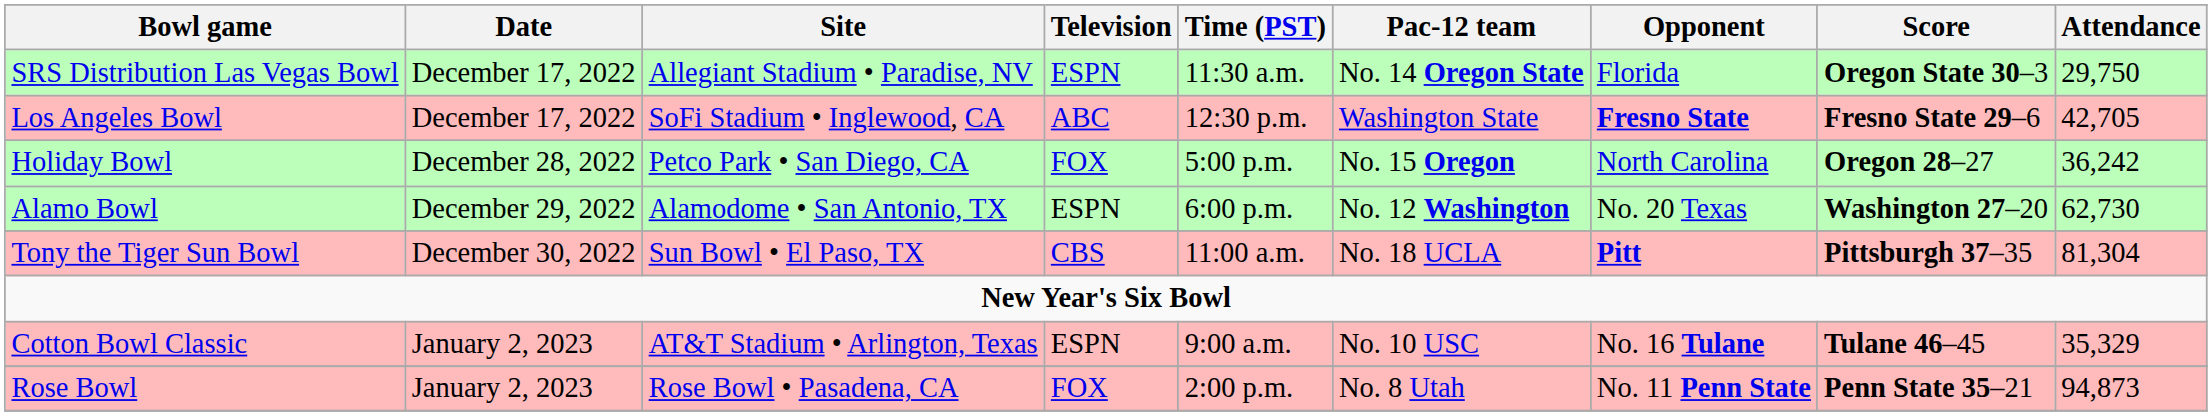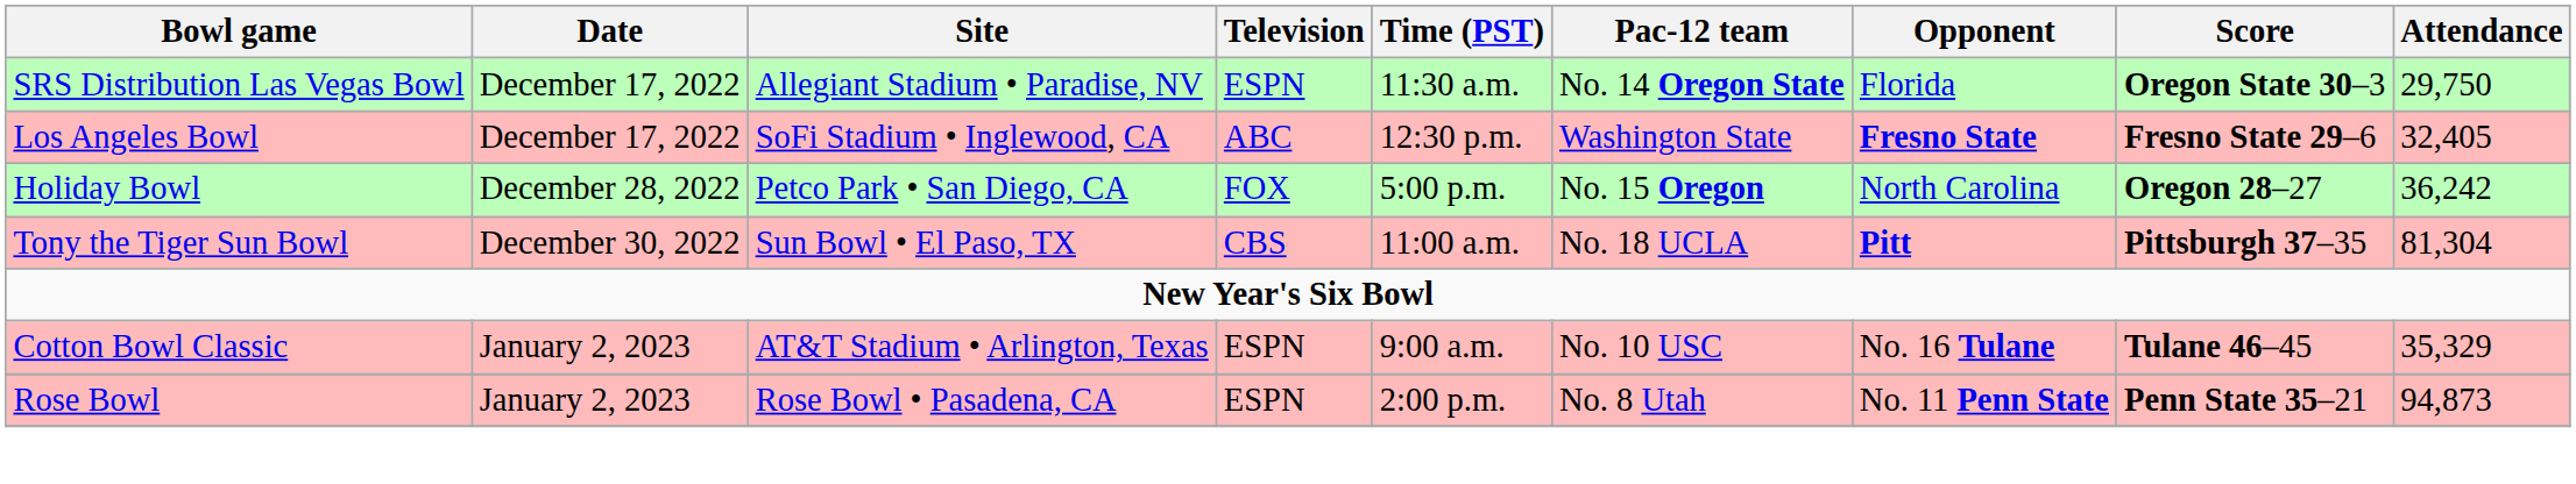 <table class="wikitable">
 <tr>
 <th>Bowl game</th>
 <th>Date</th>
 <th>Site</th>
 <th>Television</th>
 <th>Time (<a href='#'>PST</a>)</th>
 <th>Pac-12 team</th>
 <th>Opponent</th>
 <th>Score</th>
 <th>Attendance</th>
 </tr>
 <tr style="background:#bfb;">
 <td><a href='#'>SRS Distribution Las Vegas Bowl</a></td>
 <td>December 17, 2022</td>
 <td><a href='#'>Allegiant Stadium</a> • <a href='#'>Paradise, NV</a></td>
 <td><a href='#'>ESPN</a></td>
 <td>11:30 a.m.</td>
 <td>No. 14 <strong><a href='#'>Oregon State</a></strong></td>
 <td><a href='#'>Florida</a></td>
 <td><strong>Oregon State 30</strong>–3</td>
 <td>29,750</td>
 </tr>
 <tr style="background:#fbb;">
 <td><a href='#'>Los Angeles Bowl</a></td>
 <td>December 17, 2022</td>
 <td><a href='#'>SoFi Stadium</a> • <a href='#'>Inglewood</a>, <a href='#'>CA</a></td>
 <td><a href='#'>ABC</a></td>
 <td>12:30 p.m.</td>
 <td><a href='#'>Washington State</a></td>
 <td><strong><a href='#'>Fresno State</a></strong></td>
 <td><strong>Fresno State 29</strong>–6</td>
-<td>42,705</td>
+<td>32,405</td>
 </tr>
 <tr style="background:#bfb;">
 <td><a href='#'>Holiday Bowl</a></td>
 <td>December 28, 2022</td>
 <td><a href='#'>Petco Park</a> • <a href='#'>San Diego, CA</a></td>
 <td><a href='#'>FOX</a></td>
 <td>5:00 p.m.</td>
 <td>No. 15 <strong><a href='#'>Oregon</a></strong></td>
 <td><a href='#'>North Carolina</a></td>
 <td><strong>Oregon 28</strong>–27</td>
 <td>36,242</td>
-</tr>
-<tr style="background:#bfb;">
-<td><a href='#'>Alamo Bowl</a></td>
-<td>December 29, 2022</td>
-<td><a href='#'>Alamodome</a> • <a href='#'>San Antonio, TX</a></td>
-<td>ESPN</td>
-<td>6:00 p.m.</td>
-<td>No. 12 <strong><a href='#'>Washington</a></strong></td>
-<td>No. 20 <a href='#'>Texas</a></td>
-<td><strong>Washington 27</strong>–20</td>
-<td>62,730</td>
 </tr>
 <tr style="background:#fbb;">
 <td><a href='#'>Tony the Tiger Sun Bowl</a></td>
 <td>December 30, 2022</td>
 <td><a href='#'>Sun Bowl</a> • <a href='#'>El Paso, TX</a></td>
 <td><a href='#'>CBS</a></td>
 <td>11:00 a.m.</td>
 <td>No. 18 <a href='#'>UCLA</a></td>
 <td><strong><a href='#'>Pitt</a></strong></td>
 <td><strong>Pittsburgh 37</strong>–35</td>
 <td>81,304</td>
 </tr>
 <tr>
 <td colspan="9" style="text-align:center;"><strong>New Year's Six Bowl</strong></td>
 </tr>
 <tr style="background:#fbb;">
 <td><a href='#'>Cotton Bowl Classic</a></td>
 <td>January 2, 2023</td>
 <td><a href='#'>AT&T Stadium</a> • <a href='#'>Arlington, Texas</a></td>
 <td>ESPN</td>
 <td>9:00 a.m.</td>
 <td>No. 10 <a href='#'>USC</a></td>
 <td>No. 16 <strong><a href='#'>Tulane</a></strong></td>
 <td><strong>Tulane 46</strong>–45</td>
 <td>35,329</td>
 </tr>
 <tr>
 </tr>
 <tr style="background:#fbb;">
 <td><a href='#'>Rose Bowl</a></td>
 <td>January 2, 2023</td>
 <td><a href='#'>Rose Bowl</a> • <a href='#'>Pasadena, CA</a></td>
-<td><a href='#'>FOX</a></td>
+<td>ESPN</td>
 <td>2:00 p.m.</td>
 <td>No. 8 <a href='#'>Utah</a></td>
 <td>No. 11 <strong><a href='#'>Penn State</a></strong></td>
 <td><strong>Penn State 35</strong>–21</td>
 <td>94,873</td>
 </tr>
 <tr>
 </tr>
 </table>
